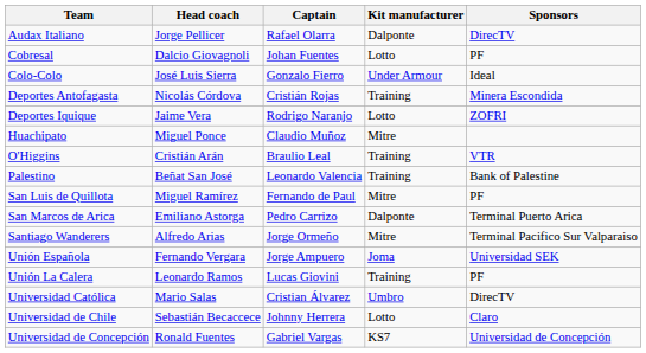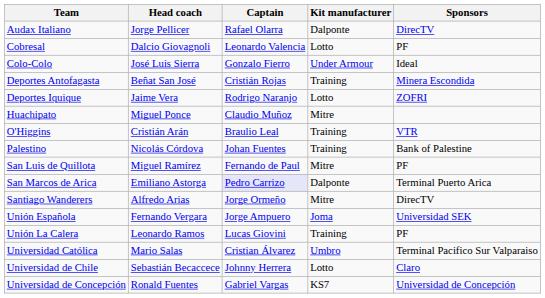 <table class="wikitable sortable">
 <tr>
 <th>Team</th>
 <th>Head coach</th>
 <th>Captain</th>
 <th>Kit manufacturer</th>
 <th>Sponsors</th>
 </tr>
 <tr>
 <td><a href='#'>Audax Italiano</a></td>
 <td> <a href='#'>Jorge Pellicer</a></td>
 <td> <a href='#'>Rafael Olarra</a></td>
 <td>Dalponte</td>
 <td><a href='#'>DirecTV</a></td>
 </tr>
 <tr>
 <td><a href='#'>Cobresal</a></td>
 <td> <a href='#'>Dalcio Giovagnoli</a></td>
-<td> <a href='#'>Johan Fuentes</a></td>
+<td> <a href='#'>Leonardo Valencia</a></td>
 <td>Lotto</td>
 <td>PF</td>
 </tr>
 <tr>
 <td><a href='#'>Colo-Colo</a></td>
 <td> <a href='#'>José Luis Sierra</a></td>
 <td> <a href='#'>Gonzalo Fierro</a></td>
 <td><a href='#'>Under Armour</a></td>
 <td>Ideal</td>
 </tr>
 <tr>
 <td><a href='#'>Deportes Antofagasta</a></td>
-<td> <a href='#'>Nicolás Córdova</a></td>
+<td> <a href='#'>Beñat San José</a></td>
 <td> <a href='#'>Cristián Rojas</a></td>
 <td>Training</td>
 <td><a href='#'>Minera Escondida</a></td>
 </tr>
 <tr>
 <td><a href='#'>Deportes Iquique</a></td>
 <td> <a href='#'>Jaime Vera</a></td>
 <td> <a href='#'>Rodrigo Naranjo</a></td>
 <td>Lotto</td>
 <td><a href='#'>ZOFRI</a></td>
 </tr>
 <tr>
 <td><a href='#'>Huachipato</a></td>
 <td> <a href='#'>Miguel Ponce</a></td>
 <td> <a href='#'>Claudio Muñoz</a></td>
 <td>Mitre</td>
 </tr>
 <tr>
 <td><a href='#'>O'Higgins</a></td>
 <td> <a href='#'>Cristián Arán</a></td>
 <td> <a href='#'>Braulio Leal</a></td>
 <td>Training</td>
 <td><a href='#'>VTR</a></td>
 </tr>
 <tr>
 <td><a href='#'>Palestino</a></td>
-<td> <a href='#'>Beñat San José</a></td>
-<td> <a href='#'>Leonardo Valencia</a></td>
+<td> <a href='#'>Nicolás Córdova</a></td>
+<td> <a href='#'>Johan Fuentes</a></td>
 <td>Training</td>
 <td>Bank of Palestine</td>
 </tr>
 <tr>
 <td><a href='#'>San Luis de Quillota</a></td>
 <td> <a href='#'>Miguel Ramírez</a></td>
 <td> <a href='#'>Fernando de Paul</a></td>
 <td>Mitre</td>
 <td>PF</td>
 </tr>
 <tr>
 <td><a href='#'>San Marcos de Arica</a></td>
 <td> <a href='#'>Emiliano Astorga</a></td>
-<td> <a href='#'>Pedro Carrizo</a></td>
+<td style="background: lavender;"> <a href='#'>Pedro Carrizo</a></td>
 <td>Dalponte</td>
 <td>Terminal Puerto Arica</td>
 </tr>
 <tr>
 <td><a href='#'>Santiago Wanderers</a></td>
 <td> <a href='#'>Alfredo Arias</a></td>
 <td> <a href='#'>Jorge Ormeño</a></td>
 <td>Mitre</td>
-<td>Terminal Pacifico Sur Valparaiso</td>
+<td>DirecTV</td>
 </tr>
 <tr>
 <td><a href='#'>Unión Española</a></td>
 <td> <a href='#'>Fernando Vergara</a></td>
 <td> <a href='#'>Jorge Ampuero</a></td>
 <td><a href='#'>Joma</a></td>
 <td><a href='#'>Universidad SEK</a></td>
 </tr>
 <tr>
 <td><a href='#'>Unión La Calera</a></td>
 <td> <a href='#'>Leonardo Ramos</a></td>
 <td> <a href='#'>Lucas Giovini</a></td>
 <td>Training</td>
 <td>PF</td>
 </tr>
 <tr>
 <td><a href='#'>Universidad Católica</a></td>
 <td> <a href='#'>Mario Salas</a></td>
 <td> <a href='#'>Cristian Álvarez</a></td>
 <td><a href='#'>Umbro</a></td>
-<td>DirecTV</td>
+<td>Terminal Pacifico Sur Valparaiso</td>
 </tr>
 <tr>
 <td><a href='#'>Universidad de Chile</a></td>
 <td> <a href='#'>Sebastián Becaccece</a></td>
 <td> <a href='#'>Johnny Herrera</a></td>
 <td>Lotto</td>
 <td><a href='#'>Claro</a></td>
 </tr>
 <tr>
 <td><a href='#'>Universidad de Concepción</a></td>
 <td> <a href='#'>Ronald Fuentes</a></td>
 <td> <a href='#'>Gabriel Vargas</a></td>
 <td>KS7</td>
 <td><a href='#'>Universidad de Concepción</a></td>
 </tr>
 </table>
